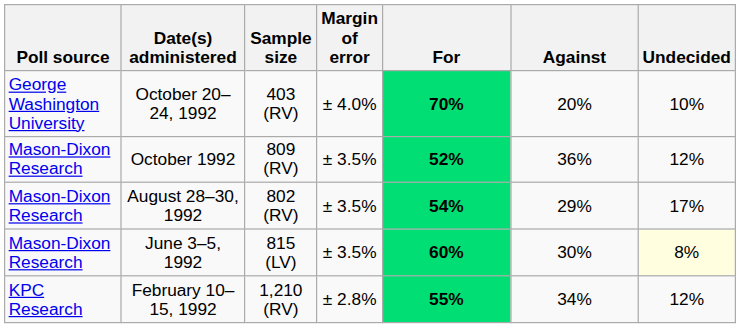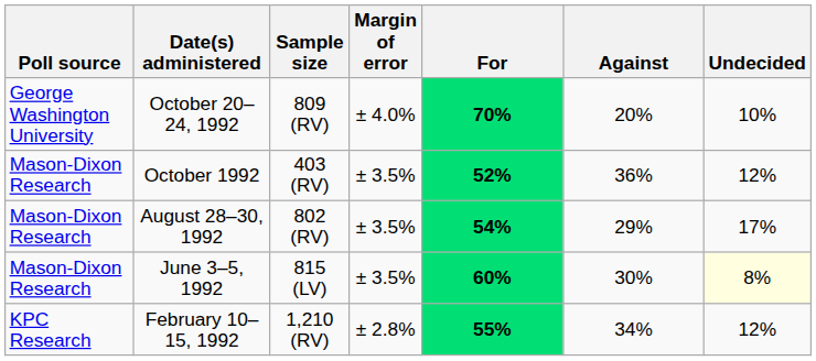 <table class="wikitable" style="font-size:90%;text-align:center;">
 <tr valign=bottom>
 <th>Poll source</th>
 <th>Date(s)<br>administered</th>
 <th>Sample<br>size</th>
 <th>Margin<br>of error</th>
 <th style="width:100px;">For</th>
 <th style="width:100px;">Against</th>
 <th>Undecided</th>
 </tr>
 <tr>
 <td style="text-align:left;"><a href='#'>George Washington University</a></td>
 <td>October 20–24, 1992</td>
-<td>403 (RV)</td>
+<td>809 (RV)</td>
 <td>± 4.0%</td>
 <td style="background: rgb(1,223,116);"><strong>70%</strong></td>
 <td>20%</td>
 <td>10%</td>
 </tr>
 <tr>
 <td style="text-align:left;"><a href='#'>Mason-Dixon Research</a></td>
 <td>October 1992</td>
-<td>809 (RV)</td>
+<td>403 (RV)</td>
 <td>± 3.5%</td>
 <td style="background: rgb(1,223,116);"><strong>52%</strong></td>
 <td>36%</td>
 <td>12%</td>
 </tr>
 <tr>
 <td style="text-align:left;"><a href='#'>Mason-Dixon Research</a></td>
 <td>August 28–30, 1992</td>
 <td>802 (RV)</td>
 <td>± 3.5%</td>
 <td style="background: rgb(1,223,116);"><strong>54%</strong></td>
 <td>29%</td>
 <td>17%</td>
 </tr>
 <tr>
 <td style="text-align:left;"><a href='#'>Mason-Dixon Research</a></td>
 <td>June 3–5, 1992</td>
 <td>815 (LV)</td>
 <td>± 3.5%</td>
 <td style="background: rgb(1,223,116);"><strong>60%</strong></td>
 <td>30%</td>
 <td style="background: lightyellow;">8%</td>
 </tr>
 <tr>
 <td style="text-align:left;"><a href='#'>KPC Research</a></td>
 <td>February 10–15, 1992</td>
 <td>1,210 (RV)</td>
 <td>± 2.8%</td>
 <td style="background: rgb(1,223,116);"><strong>55%</strong></td>
 <td>34%</td>
 <td>12%</td>
 </tr>
 </table>
